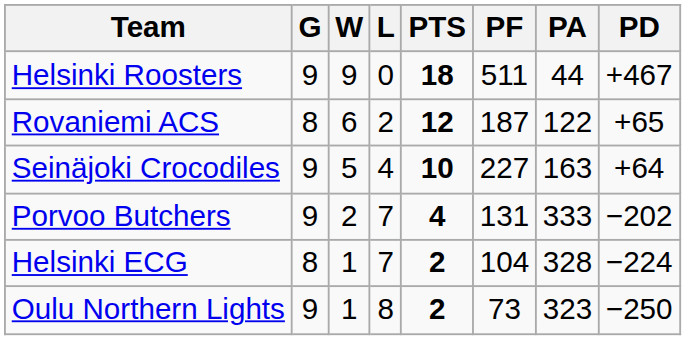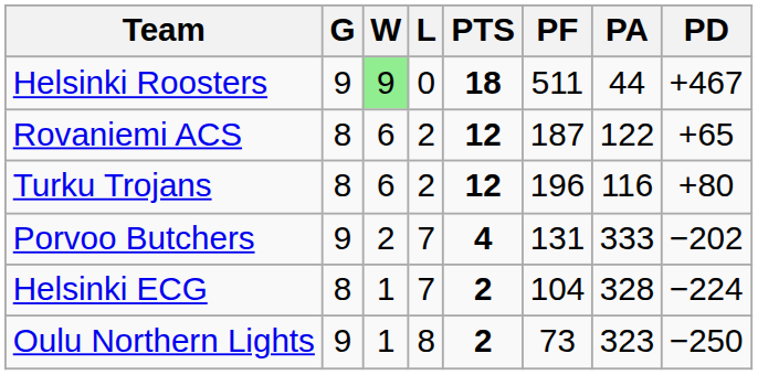 <table class="wikitable" border="1" style="text-align:center">
 <tr style="background:#efefef;">
 <th>Team</th>
 <th>G</th>
 <th>W</th>
 <th>L</th>
 <th>PTS</th>
 <th>PF</th>
 <th>PA</th>
 <th>PD</th>
 </tr>
 <tr>
 <td align="left"><a href='#'>Helsinki Roosters</a></td>
 <td>9</td>
-<td>9</td>
+<td style="background: lightgreen;">9</td>
 <td>0</td>
 <td><strong>18</strong></td>
 <td>511</td>
 <td>44</td>
 <td>+467</td>
 </tr>
 <tr>
 <td align="left"><a href='#'>Rovaniemi ACS</a></td>
 <td>8</td>
 <td>6</td>
 <td>2</td>
 <td><strong>12</strong></td>
 <td>187</td>
 <td>122</td>
 <td>+65</td>
 </tr>
 <tr>
-<td align="left"><a href='#'>Seinäjoki Crocodiles</a></td>
-<td>9</td>
-<td>5</td>
-<td>4</td>
-<td><strong>10</strong></td>
-<td>227</td>
-<td>163</td>
-<td>+64</td>
+<td align="left"><a href='#'>Turku Trojans</a></td>
+<td>8</td>
+<td>6</td>
+<td>2</td>
+<td><strong>12</strong></td>
+<td>196</td>
+<td>116</td>
+<td>+80</td>
 </tr>
 <tr>
 <td align="left"><a href='#'>Porvoo Butchers</a></td>
 <td>9</td>
 <td>2</td>
 <td>7</td>
 <td><strong>4</strong></td>
 <td>131</td>
 <td>333</td>
 <td>−202</td>
 </tr>
 <tr>
 <td align="left"><a href='#'>Helsinki ECG</a></td>
 <td>8</td>
 <td>1</td>
 <td>7</td>
 <td><strong>2</strong></td>
 <td>104</td>
 <td>328</td>
 <td>−224</td>
 </tr>
 <tr>
 <td style="text-align:left"><a href='#'>Oulu Northern Lights</a></td>
 <td>9</td>
 <td>1</td>
 <td>8</td>
 <td><strong>2</strong></td>
 <td>73</td>
 <td>323</td>
 <td>−250</td>
 </tr>
 </table>
